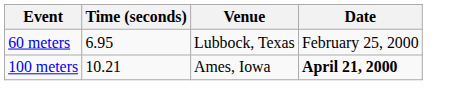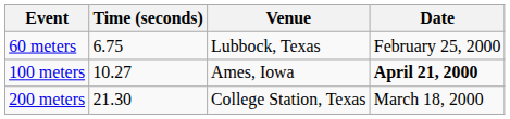 <table class="wikitable">
 <tr>
 <th>Event</th>
 <th>Time (seconds)</th>
 <th>Venue</th>
 <th>Date</th>
 </tr>
 <tr>
 <td><a href='#'>60 meters</a></td>
-<td>6.95</td>
+<td>6.75</td>
 <td>Lubbock, Texas</td>
 <td>February 25, 2000</td>
 </tr>
 <tr>
 <td><a href='#'>100 meters</a></td>
-<td>10.21</td>
+<td>10.27</td>
 <td>Ames, Iowa</td>
 <td><strong>April 21, 2000</strong></td>
 </tr>
+<tr>
+<td><a href='#'>200 meters</a></td>
+<td>21.30</td>
+<td>College Station, Texas</td>
+<td>March 18, 2000</td>
+</tr>
 </table>
